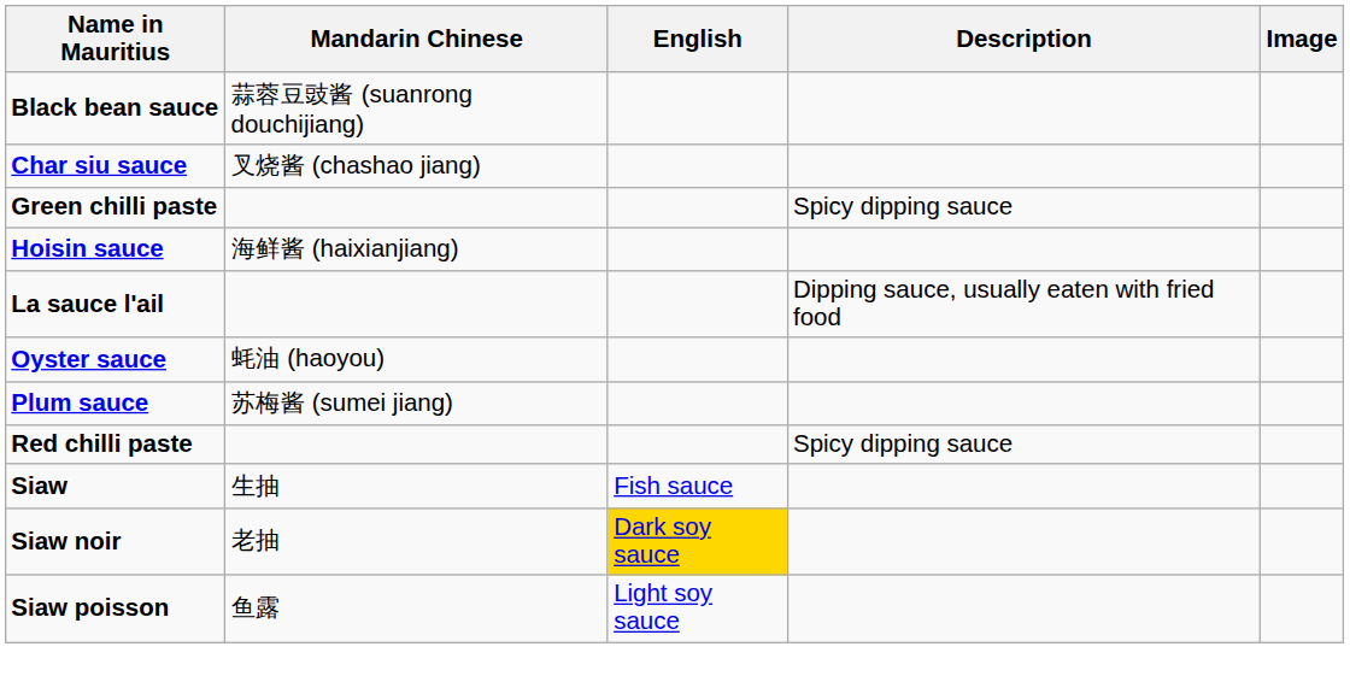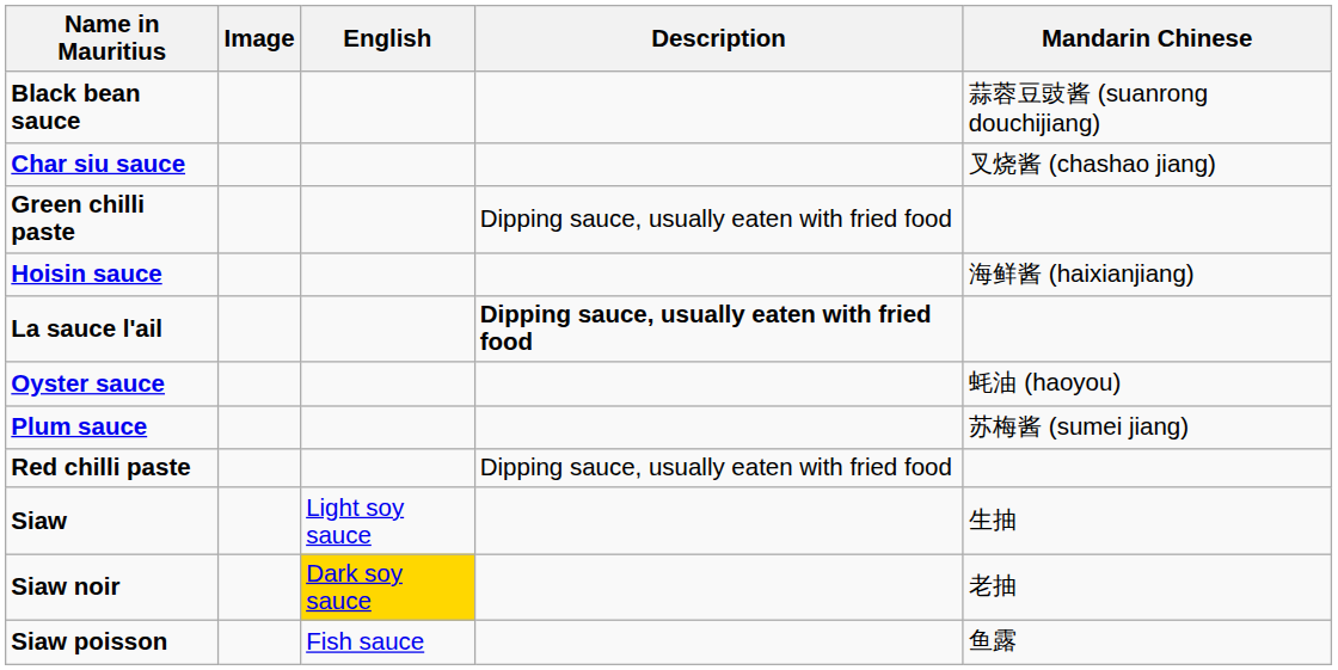 <table class="wikitable">
 <tr>
 <th>Name in Mauritius</th>
-<th>Mandarin Chinese</th>
+<th>Image</th>
 <th>English</th>
 <th>Description</th>
-<th>Image</th>
+<th>Mandarin Chinese</th>
 </tr>
 <tr>
 <td><strong>Black bean sauce</strong></td>
-<td>蒜蓉豆豉酱 (suanrong douchijiang)</td>
 <td></td>
 <td></td>
 <td></td>
+<td>蒜蓉豆豉酱 (suanrong douchijiang)</td>
 </tr>
 <tr>
 <td><a href='#'><strong>Char siu sauce</strong></a></td>
-<td>叉烧酱 (chashao jiang)</td>
 <td></td>
 <td></td>
 <td></td>
+<td>叉烧酱 (chashao jiang)</td>
 </tr>
 <tr>
 <td><strong>Green chilli paste</strong></td>
-<td></td>
-<td></td>
-<td>Spicy dipping sauce</td>
-<td></td>
-</tr>
-<tr>
-<td><strong><a href='#'>Hoisin sauce</a></strong></td>
-<td>海鲜酱 (haixianjiang)</td>
-<td></td>
-<td></td>
-<td></td>
-</tr>
-<tr>
-<td><strong>La sauce l'ail</strong></td>
 <td></td>
 <td></td>
 <td>Dipping sauce, usually eaten with fried food</td>
 <td></td>
 </tr>
 <tr>
-<td><strong><a href='#'>Oyster sauce</a></strong></td>
-<td>蚝油 (haoyou)</td>
+<td><strong><a href='#'>Hoisin sauce</a></strong></td>
 <td></td>
 <td></td>
 <td></td>
+<td>海鲜酱 (haixianjiang)</td>
+</tr>
+<tr>
+<td><strong>La sauce l'ail</strong></td>
+<td></td>
+<td></td>
+<td><strong>Dipping sauce, usually eaten with fried food</strong></td>
+<td></td>
+</tr>
+<tr>
+<td><strong><a href='#'>Oyster sauce</a></strong></td>
+<td></td>
+<td></td>
+<td></td>
+<td>蚝油 (haoyou)</td>
 </tr>
 <tr>
 <td><strong><a href='#'>Plum sauce</a></strong></td>
-<td>苏梅酱 (sumei jiang)</td>
 <td></td>
 <td></td>
 <td></td>
+<td>苏梅酱 (sumei jiang)</td>
 </tr>
 <tr>
 <td><strong>Red chilli paste</strong></td>
 <td></td>
 <td></td>
-<td>Spicy dipping sauce</td>
+<td>Dipping sauce, usually eaten with fried food</td>
 <td></td>
 </tr>
 <tr>
 <td><strong>Siaw</strong></td>
+<td></td>
+<td><a href='#'>Light soy sauce</a></td>
+<td></td>
 <td>生抽</td>
-<td><a href='#'>Fish sauce</a></td>
-<td></td>
-<td></td>
 </tr>
 <tr>
 <td><strong>Siaw noir</strong></td>
-<td>老抽</td>
+<td></td>
 <td style="background: gold;"><a href='#'>Dark soy sauce</a></td>
 <td></td>
-<td></td>
+<td>老抽</td>
 </tr>
 <tr>
 <td><strong>Siaw poisson</strong></td>
+<td></td>
+<td><a href='#'>Fish sauce</a></td>
+<td></td>
 <td>鱼露</td>
-<td><a href='#'>Light soy sauce</a></td>
-<td></td>
-<td></td>
 </tr>
 </table>
